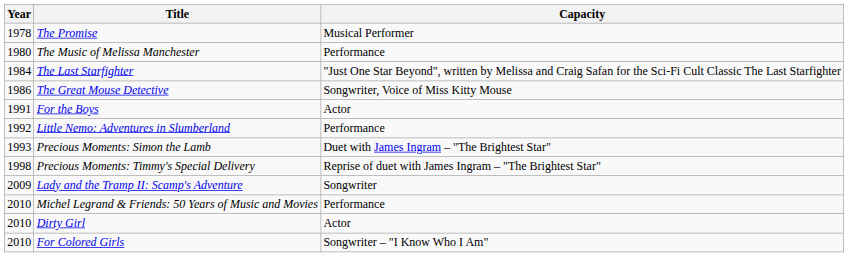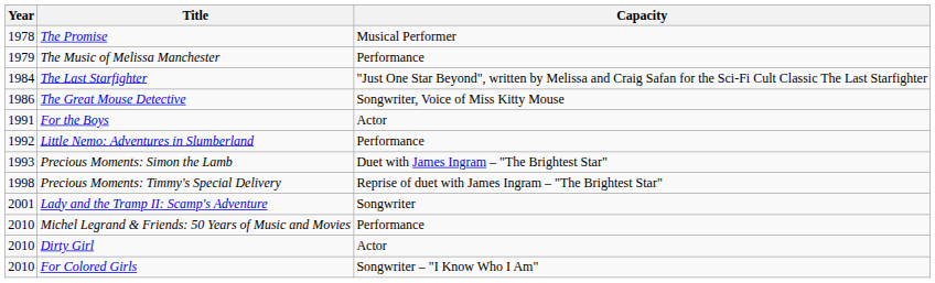 <table class="wikitable">
 <tr>
 <th>Year</th>
 <th>Title</th>
 <th>Capacity</th>
 </tr>
 <tr>
 <td>1978</td>
 <td><a href='#'><em>The Promise</em></a></td>
 <td>Musical Performer</td>
 </tr>
 <tr>
-<td>1980</td>
+<td>1979</td>
 <td><em>The Music of Melissa Manchester</em></td>
 <td>Performance</td>
 </tr>
 <tr>
 <td>1984</td>
 <td><em><a href='#'>The Last Starfighter</a></em></td>
 <td>"Just One Star Beyond", written by Melissa and Craig Safan for the Sci-Fi Cult Classic The Last Starfighter</td>
 </tr>
 <tr>
 <td>1986</td>
 <td><em><a href='#'>The Great Mouse Detective</a></em></td>
 <td>Songwriter, Voice of Miss Kitty Mouse</td>
 </tr>
 <tr>
 <td>1991</td>
 <td><em><a href='#'>For the Boys</a></em></td>
 <td>Actor</td>
 </tr>
 <tr>
 <td>1992</td>
 <td><em><a href='#'>Little Nemo: Adventures in Slumberland</a></em></td>
 <td>Performance</td>
 </tr>
 <tr>
 <td>1993</td>
 <td><em>Precious Moments: Simon the Lamb</em></td>
 <td>Duet with <a href='#'>James Ingram</a> – "The Brightest Star"</td>
 </tr>
 <tr>
 <td>1998</td>
 <td><em>Precious Moments: Timmy's Special Delivery</em></td>
 <td>Reprise of duet with James Ingram – "The Brightest Star"</td>
 </tr>
 <tr>
-<td>2009</td>
+<td>2001</td>
 <td><em><a href='#'>Lady and the Tramp II: Scamp's Adventure</a></em></td>
 <td>Songwriter</td>
 </tr>
 <tr>
 <td>2010</td>
 <td><em>Michel Legrand & Friends: 50 Years of Music and Movies</em></td>
 <td>Performance</td>
 </tr>
 <tr>
 <td>2010</td>
 <td><a href='#'><em>Dirty Girl</em></a></td>
 <td>Actor</td>
 </tr>
 <tr>
 <td>2010</td>
 <td><em><a href='#'>For Colored Girls</a></em></td>
 <td>Songwriter – "I Know Who I Am"</td>
 </tr>
 </table>
